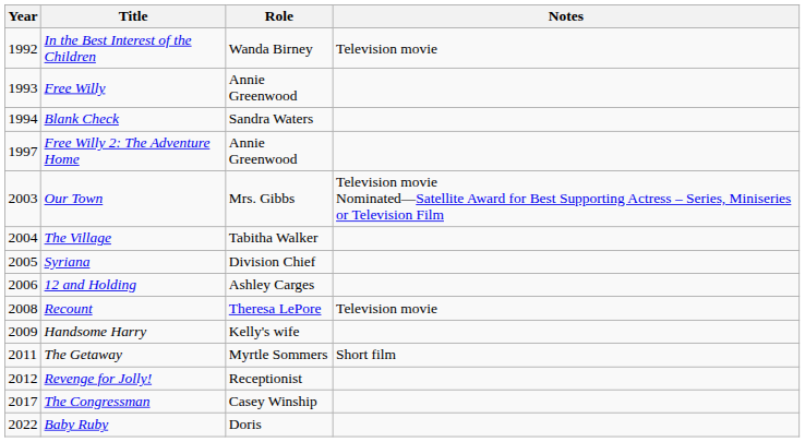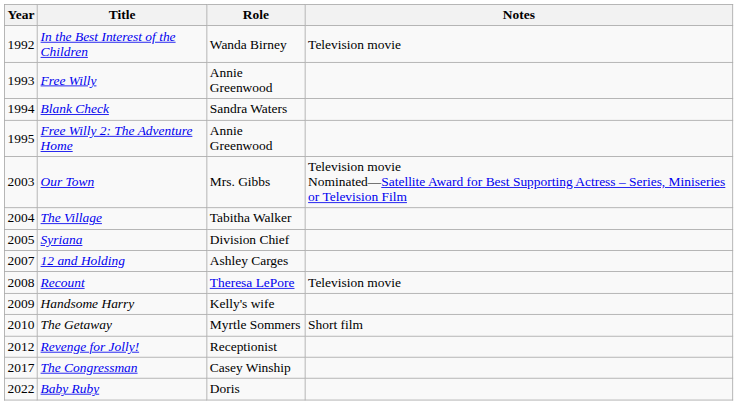 <table class="wikitable sortable">
 <tr>
 <th>Year</th>
 <th>Title</th>
 <th>Role</th>
 <th>Notes</th>
 </tr>
 <tr>
 <td>1992</td>
 <td><em><a href='#'>In the Best Interest of the Children</a></em></td>
 <td>Wanda Birney</td>
 <td>Television movie</td>
 </tr>
 <tr>
 <td>1993</td>
 <td><em><a href='#'>Free Willy</a></em></td>
 <td>Annie Greenwood</td>
 <td></td>
 </tr>
 <tr>
 <td>1994</td>
 <td><em><a href='#'>Blank Check</a></em></td>
 <td>Sandra Waters</td>
 <td></td>
 </tr>
 <tr>
-<td>1997</td>
+<td>1995</td>
 <td><em><a href='#'>Free Willy 2: The Adventure Home</a></em></td>
 <td>Annie Greenwood</td>
 <td></td>
 </tr>
 <tr>
 <td>2003</td>
 <td><em><a href='#'>Our Town</a></em></td>
 <td>Mrs. Gibbs</td>
 <td>Television movie<br>Nominated—<a href='#'>Satellite Award for Best Supporting Actress – Series, Miniseries or Television Film</a></td>
 </tr>
 <tr>
 <td>2004</td>
 <td><em><a href='#'>The Village</a></em></td>
 <td>Tabitha Walker</td>
 <td></td>
 </tr>
 <tr>
 <td>2005</td>
 <td><em><a href='#'>Syriana</a></em></td>
 <td>Division Chief</td>
 <td></td>
 </tr>
 <tr>
-<td>2006</td>
+<td>2007</td>
 <td><em><a href='#'>12 and Holding</a></em></td>
 <td>Ashley Carges</td>
 <td></td>
 </tr>
 <tr>
 <td>2008</td>
 <td><em><a href='#'>Recount</a></em></td>
 <td><a href='#'>Theresa LePore</a></td>
 <td>Television movie</td>
 </tr>
 <tr>
 <td>2009</td>
 <td><em>Handsome Harry</em></td>
 <td>Kelly's wife</td>
 <td></td>
 </tr>
 <tr>
-<td>2011</td>
+<td>2010</td>
 <td><em>The Getaway</em></td>
 <td>Myrtle Sommers</td>
 <td>Short film</td>
 </tr>
 <tr>
 <td>2012</td>
 <td><em><a href='#'>Revenge for Jolly!</a></em></td>
 <td>Receptionist</td>
 <td></td>
 </tr>
 <tr>
 <td>2017</td>
 <td><em><a href='#'>The Congressman</a></em></td>
 <td>Casey Winship</td>
 <td></td>
 </tr>
 <tr>
 <td>2022</td>
 <td><em><a href='#'>Baby Ruby</a></em></td>
 <td>Doris</td>
 <td></td>
 </tr>
 </table>
